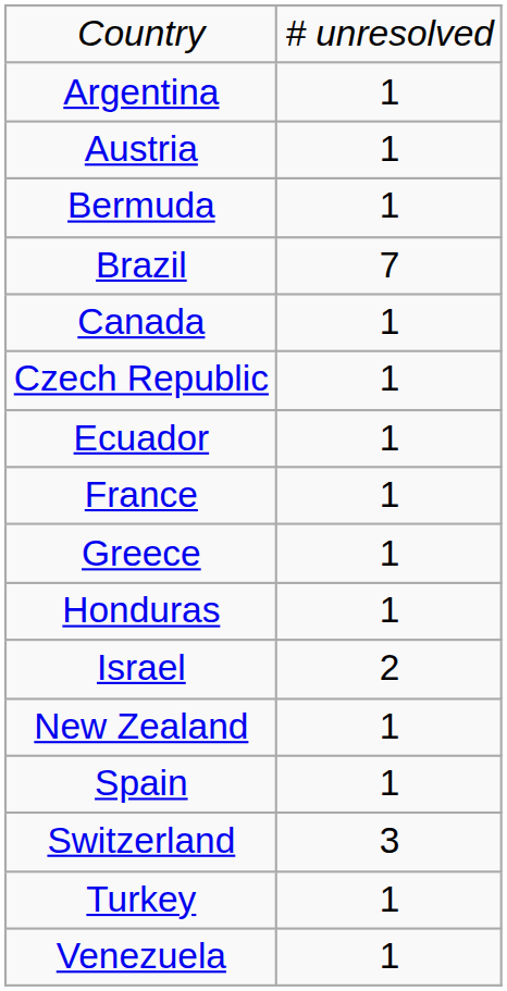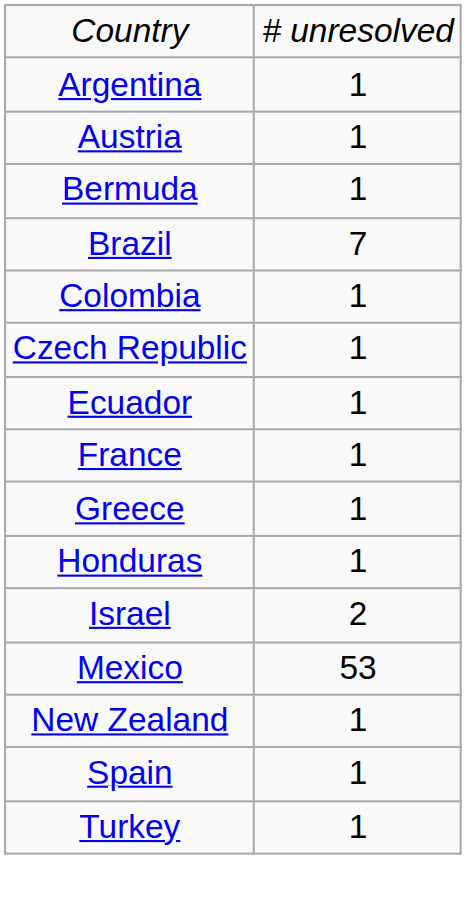 <table class="wikitable" style="text-align: center;">
 <tr>
 <td><em>Country</em></td>
 <td><em># unresolved</em></td>
 </tr>
 <tr>
 <td><a href='#'>Argentina</a></td>
 <td>1</td>
 </tr>
 <tr>
 <td><a href='#'>Austria</a></td>
 <td>1</td>
 </tr>
 <tr>
 <td><a href='#'>Bermuda</a></td>
 <td>1</td>
 </tr>
 <tr>
 <td><a href='#'>Brazil</a></td>
 <td>7</td>
 </tr>
 <tr>
-<td><a href='#'>Canada</a></td>
+<td><a href='#'>Colombia</a></td>
 <td>1</td>
 </tr>
 <tr>
 <td><a href='#'>Czech Republic</a></td>
 <td>1</td>
 </tr>
 <tr>
 <td><a href='#'>Ecuador</a></td>
 <td>1</td>
 </tr>
 <tr>
 <td><a href='#'>France</a></td>
 <td>1</td>
 </tr>
 <tr>
 <td><a href='#'>Greece</a></td>
 <td>1</td>
 </tr>
 <tr>
 <td><a href='#'>Honduras</a></td>
 <td>1</td>
 </tr>
 <tr>
 <td><a href='#'>Israel</a></td>
 <td>2</td>
 </tr>
 <tr>
+<td><a href='#'>Mexico</a></td>
+<td>53</td>
+</tr>
+<tr>
 <td><a href='#'>New Zealand</a></td>
 <td>1</td>
 </tr>
 <tr>
 <td><a href='#'>Spain</a></td>
 <td>1</td>
 </tr>
 <tr>
-<td><a href='#'>Switzerland</a></td>
-<td>3</td>
-</tr>
-<tr>
 <td><a href='#'>Turkey</a></td>
 <td>1</td>
 </tr>
-<tr>
-<td><a href='#'>Venezuela</a></td>
-<td>1</td>
-</tr>
 </table>
